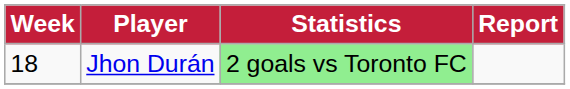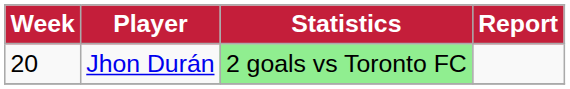 <table class=wikitable>
 <tr>
 <th style="background:#C41E3A; color:white; text-align:center;">Week</th>
 <th style="background:#C41E3A; color:white; text-align:center;">Player</th>
 <th style="background:#C41E3A; color:white; text-align:center;">Statistics</th>
 <th style="background:#C41E3A; color:white; text-align:center;">Report</th>
 </tr>
 <tr>
-<td>18</td>
+<td>20</td>
 <td> <a href='#'>Jhon Durán</a></td>
 <td style="background: lightgreen;">2 goals vs Toronto FC</td>
 <td></td>
 </tr>
 <tr>
 </tr>
 </table>
